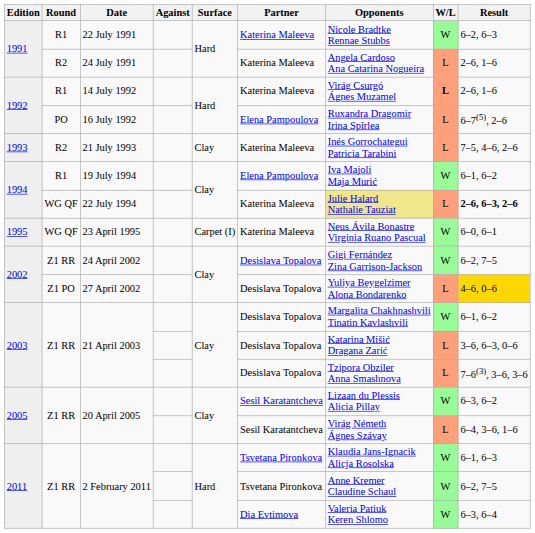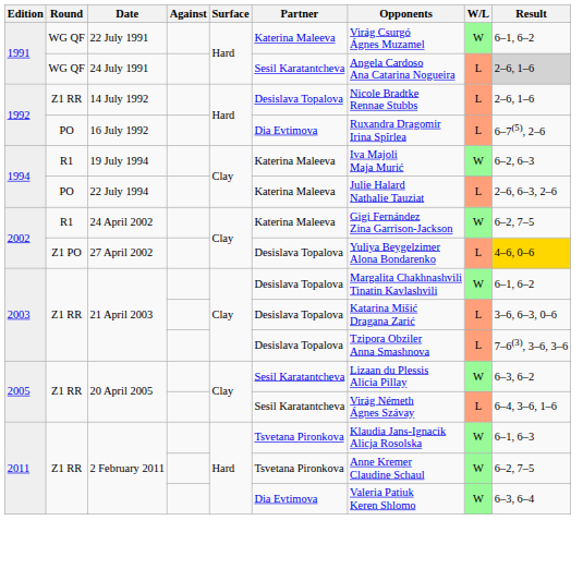 <table class="wikitable sortable">
 <tr>
 <th>Edition</th>
 <th>Round</th>
 <th>Date</th>
 <th>Against</th>
 <th>Surface</th>
 <th>Partner</th>
 <th>Opponents</th>
 <th>W/L</th>
 <th>Result</th>
 </tr>
 <tr>
 <td rowspan="2" bgcolor="#efefef"><a href='#'>1991</a></td>
-<td align="center">R1</td>
+<td align="center">WG QF</td>
 <td>22 July 1991</td>
 <td></td>
 <td rowspan="2">Hard</td>
 <td><a href='#'>Katerina Maleeva</a></td>
-<td> <a href='#'>Nicole Bradtke</a><br> <a href='#'>Rennae Stubbs</a></td>
+<td> <a href='#'>Virág Csurgó</a><br> <a href='#'>Ágnes Muzamel</a></td>
 <td bgcolor="#98FB98" align="center">W</td>
-<td>6–2, 6–3</td>
+<td>6–1, 6–2</td>
 </tr>
 <tr>
-<td align="center">R2</td>
+<td align="center">WG QF</td>
 <td>24 July 1991</td>
 <td></td>
-<td>Katerina Maleeva</td>
+<td><a href='#'>Sesil Karatantcheva</a></td>
 <td> <a href='#'>Angela Cardoso</a><br> <a href='#'>Ana Catarina Nogueira</a></td>
 <td bgcolor="#FFA07A" align="center">L</td>
-<td>2–6, 1–6</td>
+<td style="background: lightgrey;">2–6, 1–6</td>
 </tr>
 <tr>
 <td rowspan="2" bgcolor="#efefef"><a href='#'>1992</a></td>
-<td align="center">R1</td>
+<td align="center">Z1 RR</td>
 <td>14 July 1992</td>
 <td></td>
 <td rowspan="2">Hard</td>
-<td>Katerina Maleeva</td>
-<td> <a href='#'>Virág Csurgó</a><br> <a href='#'>Ágnes Muzamel</a></td>
-<td bgcolor="#FFA07A" align="center"><strong>L</strong></td>
+<td><a href='#'>Desislava Topalova</a></td>
+<td> <a href='#'>Nicole Bradtke</a><br> <a href='#'>Rennae Stubbs</a></td>
+<td bgcolor="#FFA07A" align="center">L</td>
 <td>2–6, 1–6</td>
 </tr>
 <tr>
 <td align="center">PO</td>
 <td>16 July 1992</td>
 <td></td>
-<td><a href='#'>Elena Pampoulova</a></td>
+<td><a href='#'>Dia Evtimova</a></td>
 <td> <a href='#'>Ruxandra Dragomir</a><br> <a href='#'>Irina Spîrlea</a></td>
 <td bgcolor="#FFA07A" align="center">L</td>
 <td>6–7<sup>(5)</sup>, 2–6</td>
-</tr>
-<tr>
-<td bgcolor="#efefef"><a href='#'>1993</a></td>
-<td align="center">R2</td>
-<td>21 July 1993</td>
-<td></td>
-<td>Clay</td>
-<td>Katerina Maleeva</td>
-<td> <a href='#'>Inés Gorrochategui</a><br> <a href='#'>Patricia Tarabini</a></td>
-<td bgcolor="#FFA07A" align="center">L</td>
-<td>7–5, 4–6, 2–6</td>
 </tr>
 <tr>
 <td rowspan="2" bgcolor="#efefef"><a href='#'>1994</a></td>
 <td align="center">R1</td>
 <td>19 July 1994</td>
 <td></td>
 <td rowspan="2">Clay</td>
-<td><a href='#'>Elena Pampoulova</a></td>
+<td>Katerina Maleeva</td>
 <td> <a href='#'>Iva Majoli</a><br> <a href='#'>Maja Murić</a></td>
 <td bgcolor="#98FB98" align="center">W</td>
-<td>6–1, 6–2</td>
+<td>6–2, 6–3</td>
 </tr>
 <tr>
-<td align="center">WG QF</td>
+<td align="center">PO</td>
 <td>22 July 1994</td>
 <td></td>
 <td>Katerina Maleeva</td>
-<td style="background: khaki;"> <a href='#'>Julie Halard</a><br> <a href='#'>Nathalie Tauziat</a></td>
+<td> <a href='#'>Julie Halard</a><br> <a href='#'>Nathalie Tauziat</a></td>
 <td bgcolor="#FFA07A" align="center">L</td>
-<td><strong>2–6, 6–3, 2–6</strong></td>
-</tr>
-<tr>
-<td bgcolor="#efefef"><a href='#'>1995</a></td>
-<td align="center">WG QF</td>
-<td>23 April 1995</td>
-<td></td>
-<td>Carpet (I)</td>
-<td>Katerina Maleeva</td>
-<td> <a href='#'>Neus Ávila Bonastre</a><br> <a href='#'>Virginia Ruano Pascual</a></td>
-<td bgcolor="#98FB98" align="center">W</td>
-<td>6–0, 6–1</td>
+<td>2–6, 6–3, 2–6</td>
 </tr>
 <tr>
 <td rowspan="2" bgcolor="#efefef"><a href='#'>2002</a></td>
-<td align="center">Z1 RR</td>
+<td align="center">R1</td>
 <td>24 April 2002</td>
 <td></td>
 <td rowspan="2">Clay</td>
-<td><a href='#'>Desislava Topalova</a></td>
+<td>Katerina Maleeva</td>
 <td> <a href='#'>Gigi Fernández</a><br> <a href='#'>Zina Garrison-Jackson</a></td>
 <td bgcolor="#98FB98" align="center">W</td>
 <td>6–2, 7–5</td>
 </tr>
 <tr>
 <td align="center">Z1 PO</td>
 <td>27 April 2002</td>
 <td></td>
 <td>Desislava Topalova</td>
 <td> <a href='#'>Yuliya Beygelzimer</a><br> <a href='#'>Alona Bondarenko</a></td>
 <td bgcolor="#FFA07A" align="center">L</td>
 <td style="background: gold;">4–6, 0–6</td>
 </tr>
 <tr>
 <td rowspan="3" bgcolor="#efefef"><a href='#'>2003</a></td>
 <td rowspan="3" align="center">Z1 RR</td>
 <td rowspan="3">21 April 2003</td>
 <td></td>
 <td rowspan="3">Clay</td>
 <td>Desislava Topalova</td>
 <td> <a href='#'>Margalita Chakhnashvili</a><br> <a href='#'>Tinatin Kavlashvili</a></td>
 <td bgcolor="#98FB98" align="center">W</td>
 <td>6–1, 6–2</td>
 </tr>
 <tr>
 <td></td>
 <td>Desislava Topalova</td>
 <td> <a href='#'>Katarina Mišić</a><br> <a href='#'>Dragana Zarić</a></td>
 <td bgcolor="#FFA07A" align="center">L</td>
 <td>3–6, 6–3, 0–6</td>
 </tr>
 <tr>
 <td></td>
 <td>Desislava Topalova</td>
 <td> <a href='#'>Tzipora Obziler</a><br> <a href='#'>Anna Smashnova</a></td>
 <td bgcolor="#FFA07A" align="center">L</td>
 <td>7–6<sup>(3)</sup>, 3–6, 3–6</td>
 </tr>
 <tr>
 <td rowspan="2" bgcolor="#efefef"><a href='#'>2005</a></td>
 <td rowspan="2" align="center">Z1 RR</td>
 <td rowspan="2">20 April 2005</td>
 <td></td>
 <td rowspan="2">Clay</td>
 <td><a href='#'>Sesil Karatantcheva</a></td>
 <td> <a href='#'>Lizaan du Plessis</a><br> <a href='#'>Alicia Pillay</a></td>
 <td bgcolor="#98FB98" align="center">W</td>
 <td>6–3, 6–2</td>
 </tr>
 <tr>
 <td></td>
 <td>Sesil Karatantcheva</td>
 <td> <a href='#'>Virág Németh</a><br> <a href='#'>Ágnes Szávay</a></td>
 <td bgcolor="#FFA07A" align="center">L</td>
 <td>6–4, 3–6, 1–6</td>
 </tr>
 <tr>
 <td rowspan="3" bgcolor="#efefef"><a href='#'>2011</a></td>
 <td rowspan="3" align="center">Z1 RR</td>
 <td rowspan="3">2 February 2011</td>
 <td></td>
 <td rowspan="3">Hard</td>
 <td><a href='#'>Tsvetana Pironkova</a></td>
 <td> <a href='#'>Klaudia Jans-Ignacik</a><br> <a href='#'>Alicja Rosolska</a></td>
 <td bgcolor="#98FB98" align="center">W</td>
 <td>6–1, 6–3</td>
 </tr>
 <tr>
 <td></td>
 <td>Tsvetana Pironkova</td>
 <td> <a href='#'>Anne Kremer</a><br> <a href='#'>Claudine Schaul</a></td>
 <td bgcolor="#98FB98" align="center">W</td>
 <td>6–2, 7–5</td>
 </tr>
 <tr>
 <td></td>
 <td><a href='#'>Dia Evtimova</a></td>
 <td> <a href='#'>Valeria Patiuk</a><br> <a href='#'>Keren Shlomo</a></td>
 <td bgcolor="#98FB98" align="center">W</td>
 <td>6–3, 6–4</td>
 </tr>
 </table>
